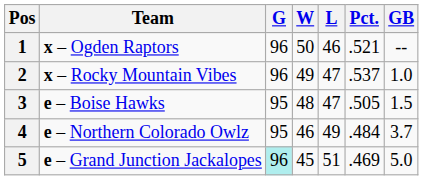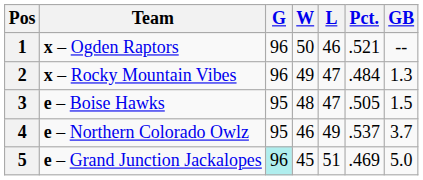 <table class="wikitable plainrowheaders" style="text-align:center;">
 <tr>
 <th scope="col">Pos</th>
 <th scope="col">Team</th>
 <th scope="col"><a href='#'>G</a></th>
 <th scope="col"><a href='#'>W</a></th>
 <th scope="col"><a href='#'>L</a></th>
 <th scope="col"><a href='#'>Pct.</a></th>
 <th scope="col"><a href='#'>GB</a></th>
 </tr>
 <tr>
 <th>1</th>
 <td scope="row" style="text-align:left;"><strong>x</strong> – <a href='#'>Ogden Raptors</a></td>
 <td>96</td>
 <td>50</td>
 <td>46</td>
 <td>.521</td>
 <td>--</td>
 </tr>
 <tr>
 <th>2</th>
 <td scope="row" style="text-align:left;"><strong>x</strong> – <a href='#'>Rocky Mountain Vibes</a></td>
 <td>96</td>
 <td>49</td>
 <td>47</td>
-<td>.537</td>
-<td>1.0</td>
+<td>.484</td>
+<td>1.3</td>
 </tr>
 <tr>
 <th>3</th>
 <td scope="row" style="text-align:left;"><strong>e</strong> – <a href='#'>Boise Hawks</a></td>
 <td>95</td>
 <td>48</td>
 <td>47</td>
 <td>.505</td>
 <td>1.5</td>
 </tr>
 <tr>
 <th>4</th>
 <td scope="row" style="text-align:left;"><strong>e</strong> – <a href='#'>Northern Colorado Owlz</a></td>
 <td>95</td>
 <td>46</td>
 <td>49</td>
-<td>.484</td>
+<td>.537</td>
 <td>3.7</td>
 </tr>
 <tr>
 <th>5</th>
 <td scope="row" style="text-align:left;"><strong>e</strong> – <a href='#'>Grand Junction Jackalopes</a></td>
 <td style="background: paleturquoise;">96</td>
 <td>45</td>
 <td>51</td>
 <td>.469</td>
 <td>5.0</td>
 </tr>
 </table>
